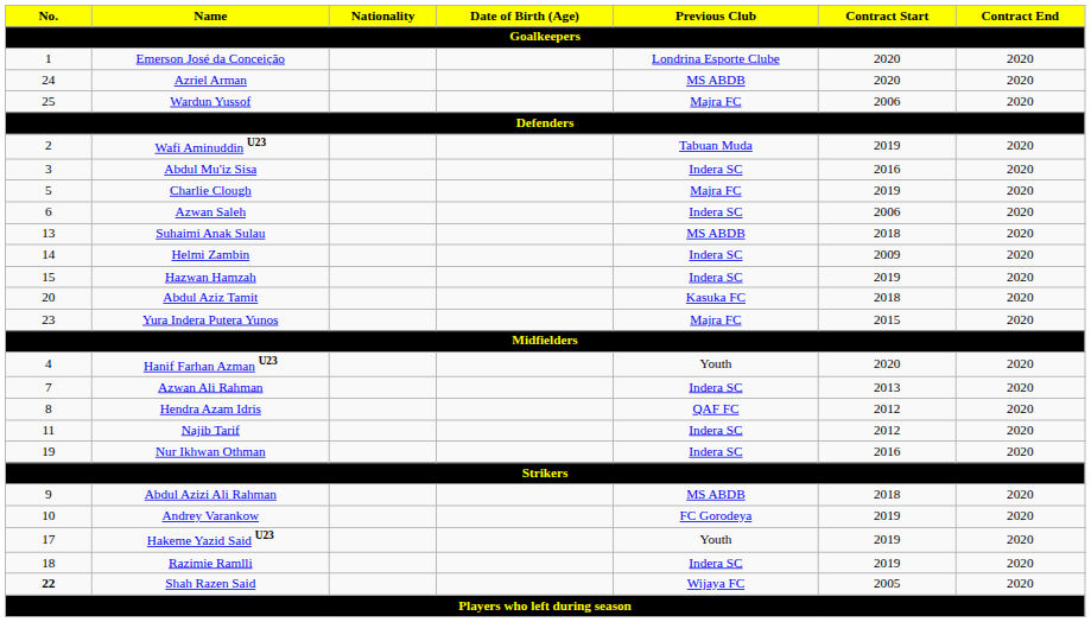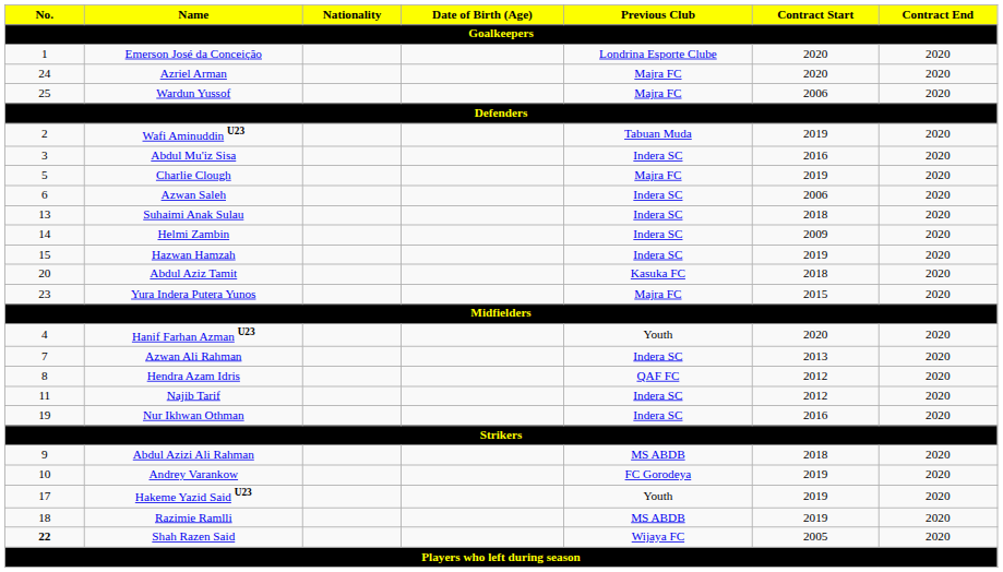 <table class="wikitable" style="text-align:center; font-size:14px; width:90%;">
 <tr>
 <th style="background:#FDFF00; color:black; text-align:center; width:8%">No.</th>
 <th style="background:#FDFF00; color:black; text-align:center;">Name</th>
 <th style="background:#FDFF00; color:black; text-align:center;">Nationality</th>
 <th style="background:#FDFF00; color:black; text-align:center;">Date of Birth (Age)</th>
 <th style="background:#FDFF00; color:black; text-align:center;">Previous Club</th>
 <th style="background:#FDFF00; color:black; text-align:center;">Contract Start</th>
 <th style="background:#FDFF00; color:black; text-align:center;">Contract End</th>
 </tr>
 <tr>
 <th colspan="8" style="background:black; color:yellow; text-align:center">Goalkeepers</th>
 </tr>
 <tr>
 <td>1</td>
 <td><a href='#'>Emerson José da Conceição</a></td>
 <td></td>
 <td></td>
 <td> <a href='#'>Londrina Esporte Clube</a></td>
 <td>2020</td>
 <td>2020</td>
 </tr>
 <tr>
 <td>24</td>
 <td><a href='#'>Azriel Arman</a></td>
 <td></td>
 <td></td>
-<td> <a href='#'>MS ABDB</a></td>
+<td> <a href='#'>Majra FC</a></td>
 <td>2020</td>
 <td>2020</td>
 </tr>
 <tr>
 <td>25</td>
 <td><a href='#'>Wardun Yussof</a></td>
 <td></td>
 <td></td>
 <td> <a href='#'>Majra FC</a></td>
 <td>2006</td>
 <td>2020</td>
 </tr>
 <tr>
 <th colspan="8" style="background:black; color:yellow; text-align:center">Defenders</th>
 </tr>
 <tr>
 <td>2</td>
 <td><a href='#'>Wafi Aminuddin</a> <sup><strong>U23</strong></sup></td>
 <td></td>
 <td></td>
 <td> <a href='#'>Tabuan Muda</a></td>
 <td>2019</td>
 <td>2020</td>
 </tr>
 <tr>
 <td>3</td>
 <td><a href='#'>Abdul Mu'iz Sisa</a></td>
 <td></td>
 <td></td>
 <td> <a href='#'>Indera SC</a></td>
 <td>2016</td>
 <td>2020</td>
 </tr>
 <tr>
 <td>5</td>
 <td><a href='#'>Charlie Clough</a></td>
 <td></td>
 <td></td>
 <td> <a href='#'>Majra FC</a></td>
 <td>2019</td>
 <td>2020</td>
 </tr>
 <tr>
 <td>6</td>
 <td><a href='#'>Azwan Saleh</a></td>
 <td></td>
 <td></td>
 <td> <a href='#'>Indera SC</a></td>
 <td>2006</td>
 <td>2020</td>
 </tr>
 <tr>
 <td>13</td>
 <td><a href='#'>Suhaimi Anak Sulau</a></td>
 <td></td>
 <td></td>
-<td> <a href='#'>MS ABDB</a></td>
+<td> <a href='#'>Indera SC</a></td>
 <td>2018</td>
 <td>2020</td>
 </tr>
 <tr>
 <td>14</td>
 <td><a href='#'>Helmi Zambin</a></td>
 <td></td>
 <td></td>
 <td> <a href='#'>Indera SC</a></td>
 <td>2009</td>
 <td>2020</td>
 </tr>
 <tr>
 <td>15</td>
 <td><a href='#'>Hazwan Hamzah</a></td>
 <td></td>
 <td></td>
 <td> <a href='#'>Indera SC</a></td>
 <td>2019</td>
 <td>2020</td>
 </tr>
 <tr>
 <td>20</td>
 <td><a href='#'>Abdul Aziz Tamit</a></td>
 <td></td>
 <td></td>
 <td> <a href='#'>Kasuka FC</a></td>
 <td>2018</td>
 <td>2020</td>
 </tr>
 <tr>
 <td>23</td>
 <td><a href='#'>Yura Indera Putera Yunos</a></td>
 <td></td>
 <td></td>
 <td> <a href='#'>Majra FC</a></td>
 <td>2015</td>
 <td>2020</td>
 </tr>
 <tr>
 <th colspan="8" style="background:black; color:yellow; text-align:center">Midfielders</th>
 </tr>
 <tr>
 <td>4</td>
 <td><a href='#'>Hanif Farhan Azman</a> <sup><strong>U23</strong></sup></td>
 <td></td>
 <td></td>
 <td>Youth</td>
 <td>2020</td>
 <td>2020</td>
 </tr>
 <tr>
 <td>7</td>
 <td><a href='#'>Azwan Ali Rahman</a></td>
 <td></td>
 <td></td>
 <td> <a href='#'>Indera SC</a></td>
 <td>2013</td>
 <td>2020</td>
 </tr>
 <tr>
 <td>8</td>
 <td><a href='#'>Hendra Azam Idris</a></td>
 <td></td>
 <td></td>
 <td> <a href='#'>QAF FC</a></td>
 <td>2012</td>
 <td>2020</td>
 </tr>
 <tr>
 <td>11</td>
 <td><a href='#'>Najib Tarif</a></td>
 <td></td>
 <td></td>
 <td> <a href='#'>Indera SC</a></td>
 <td>2012</td>
 <td>2020</td>
 </tr>
 <tr>
 <td>19</td>
 <td><a href='#'>Nur Ikhwan Othman</a></td>
 <td></td>
 <td></td>
 <td> <a href='#'>Indera SC</a></td>
 <td>2016</td>
 <td>2020</td>
 </tr>
 <tr>
 <th colspan="8" style="background:black; color:yellow; text-align:center">Strikers</th>
 </tr>
 <tr>
 <td>9</td>
 <td><a href='#'>Abdul Azizi Ali Rahman</a></td>
 <td></td>
 <td></td>
 <td> <a href='#'>MS ABDB</a></td>
 <td>2018</td>
 <td>2020</td>
 </tr>
 <tr>
 <td>10</td>
 <td><a href='#'>Andrey Varankow</a></td>
 <td></td>
 <td></td>
 <td> <a href='#'>FC Gorodeya</a></td>
 <td>2019</td>
 <td>2020</td>
 </tr>
 <tr>
 <td>17</td>
 <td><a href='#'>Hakeme Yazid Said</a> <sup><strong>U23</strong></sup></td>
 <td></td>
 <td></td>
 <td>Youth</td>
 <td>2019</td>
 <td>2020</td>
 </tr>
 <tr>
 <td>18</td>
 <td><a href='#'>Razimie Ramlli</a></td>
 <td></td>
 <td></td>
-<td> <a href='#'>Indera SC</a></td>
+<td> <a href='#'>MS ABDB</a></td>
 <td>2019</td>
 <td>2020</td>
 </tr>
 <tr>
 <td><strong>22</strong></td>
 <td><a href='#'>Shah Razen Said</a></td>
 <td></td>
 <td></td>
 <td> <a href='#'>Wijaya FC</a></td>
 <td>2005</td>
 <td>2020</td>
 </tr>
 <tr>
 <th colspan="8" style="background:black; color:yellow; text-align:center">Players who left during season</th>
 </tr>
 <tr>
 </tr>
 </table>
